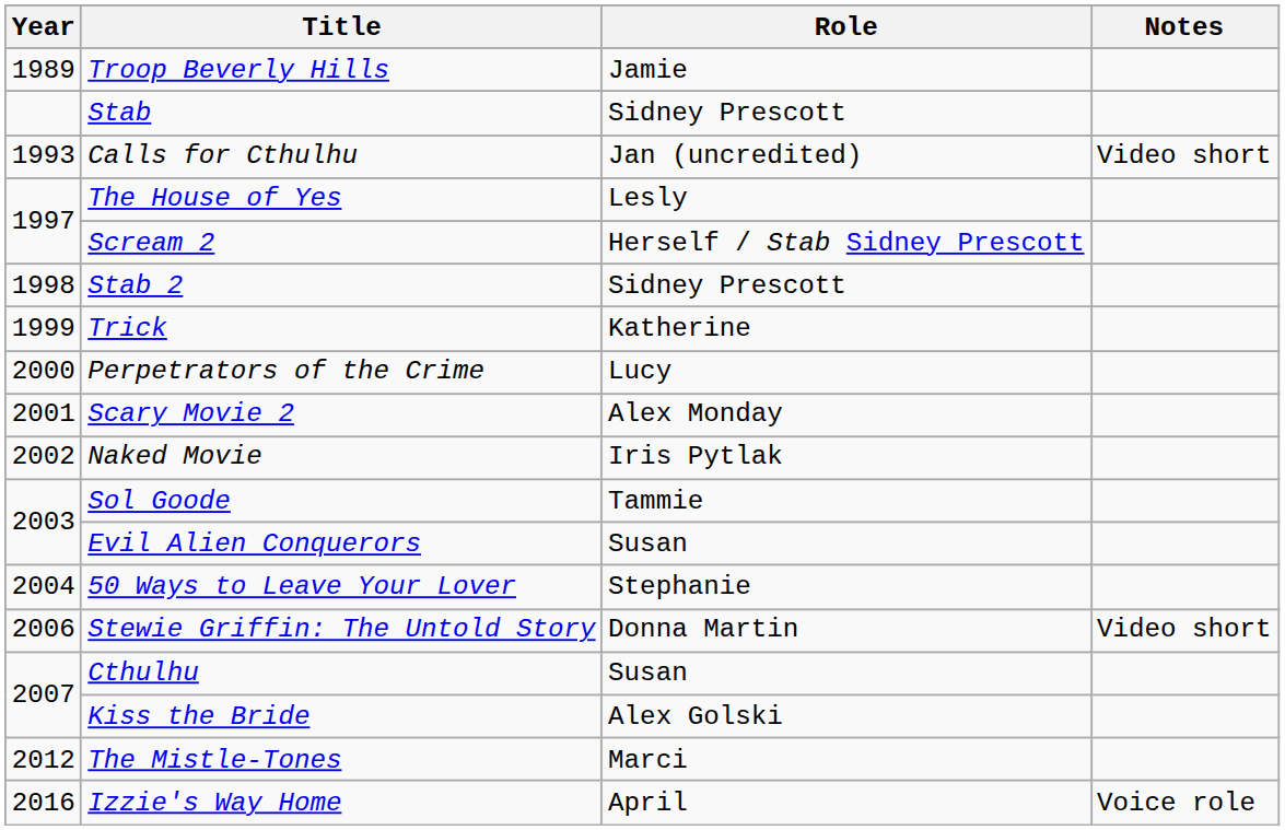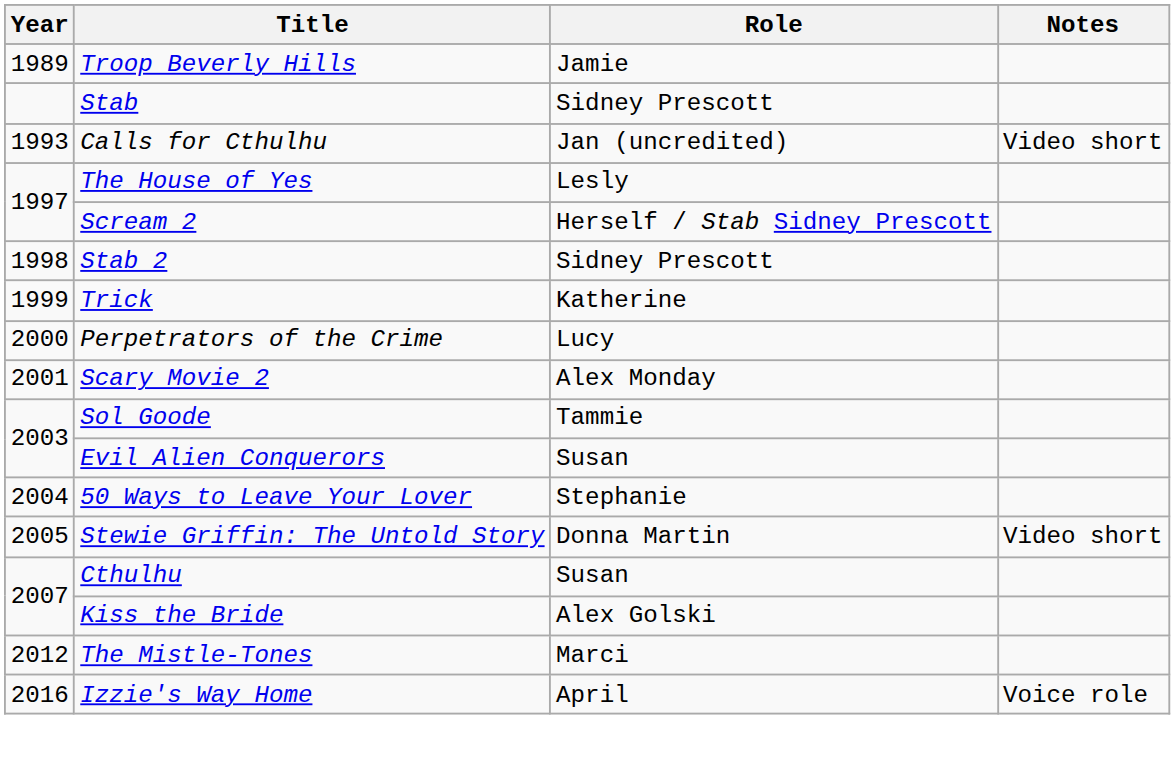 <table class="wikitable sortable">
 <tr>
 <th>Year</th>
 <th>Title</th>
 <th>Role</th>
 <th class="unsortable">Notes</th>
 </tr>
 <tr>
 <td>1989</td>
 <td><em><a href='#'>Troop Beverly Hills</a></em></td>
 <td>Jamie</td>
 <td></td>
 </tr>
 <tr>
 <td></td>
 <td><em><a href='#'>Stab</a></em></td>
 <td>Sidney Prescott</td>
 <td></td>
 </tr>
 <tr>
 <td>1993</td>
 <td><em>Calls for Cthulhu</em></td>
 <td>Jan (uncredited)</td>
 <td>Video short</td>
 </tr>
 <tr>
 <td rowspan=2>1997</td>
 <td><em><a href='#'>The House of Yes</a></em></td>
 <td>Lesly</td>
 <td></td>
 </tr>
 <tr>
 <td><em><a href='#'>Scream 2</a></em></td>
 <td>Herself / <em>Stab</em> <a href='#'>Sidney Prescott</a></td>
 <td></td>
 </tr>
 <tr>
 <td>1998</td>
 <td><em><a href='#'>Stab 2</a></em></td>
 <td>Sidney Prescott</td>
 <td></td>
 </tr>
 <tr>
 <td>1999</td>
 <td><em><a href='#'>Trick</a></em></td>
 <td>Katherine</td>
 <td></td>
 </tr>
 <tr>
 <td>2000</td>
 <td><em>Perpetrators of the Crime</em></td>
 <td>Lucy</td>
 <td></td>
 </tr>
 <tr>
 <td>2001</td>
 <td><em><a href='#'>Scary Movie 2</a></em></td>
 <td>Alex Monday</td>
 <td></td>
 </tr>
 <tr>
-<td>2002</td>
-<td><em>Naked Movie</em></td>
-<td>Iris Pytlak</td>
-<td></td>
-</tr>
-<tr>
 <td rowspan=2>2003</td>
 <td><em><a href='#'>Sol Goode</a></em></td>
 <td>Tammie</td>
 <td></td>
 </tr>
 <tr>
 <td><em><a href='#'>Evil Alien Conquerors</a></em></td>
 <td>Susan</td>
 <td></td>
 </tr>
 <tr>
 <td>2004</td>
 <td><em><a href='#'>50 Ways to Leave Your Lover</a></em></td>
 <td>Stephanie</td>
 <td></td>
 </tr>
 <tr>
-<td>2006</td>
+<td>2005</td>
 <td><em><a href='#'>Stewie Griffin: The Untold Story</a></em></td>
 <td>Donna Martin</td>
 <td>Video short</td>
 </tr>
 <tr>
 <td rowspan=2>2007</td>
 <td><em><a href='#'>Cthulhu</a></em></td>
 <td>Susan</td>
 <td></td>
 </tr>
 <tr>
 <td><em><a href='#'>Kiss the Bride</a></em></td>
 <td>Alex Golski</td>
 <td></td>
 </tr>
 <tr>
 <td>2012</td>
 <td><em><a href='#'>The Mistle-Tones</a></em></td>
 <td>Marci</td>
 <td></td>
 </tr>
 <tr>
 <td>2016</td>
 <td><em><a href='#'>Izzie's Way Home</a></em></td>
 <td>April</td>
 <td>Voice role</td>
 </tr>
 </table>
